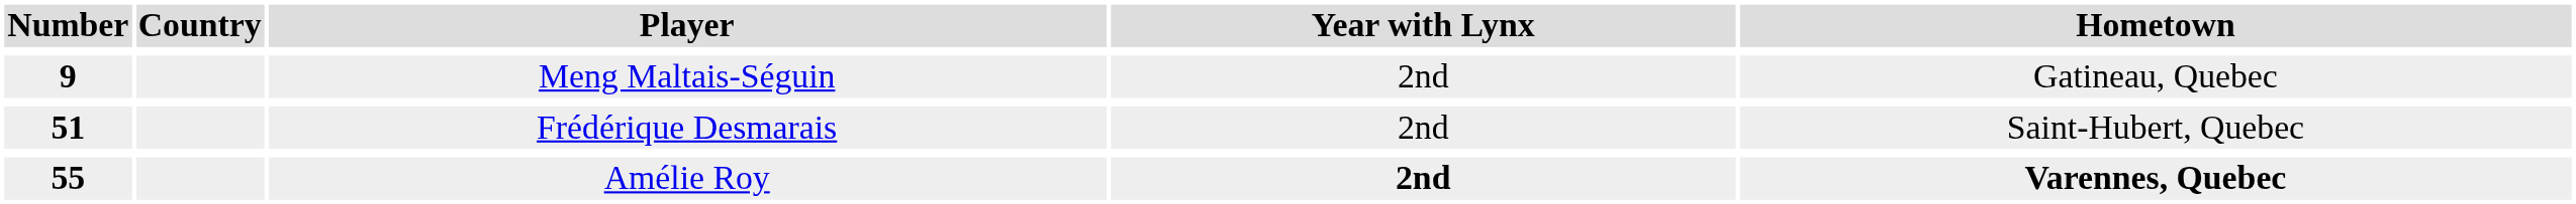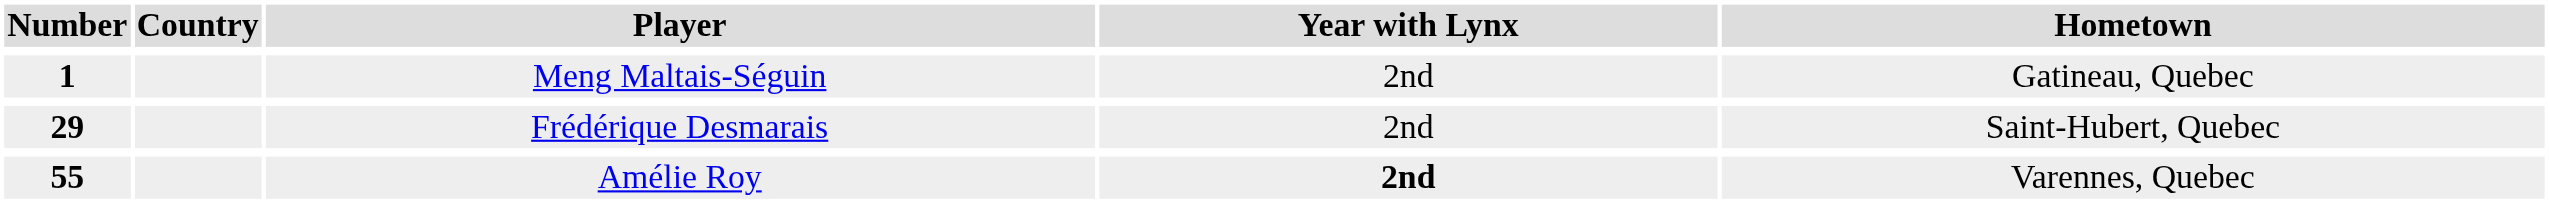 <table>
 <tr>
 <th colspan=2></th>
 </tr>
 <tr bgcolor="#dddddd">
 <th width=5%>Number</th>
 <th width=5%>Country</th>
 <th !width=10%>Player</th>
 <th !width=10%>Year with Lynx</th>
 <th !width=10%>Hometown</th>
 </tr>
 <tr>
 </tr>
 <tr bgcolor="#eeeeee">
-<td align=center><strong>9</strong></td>
+<td align=center><strong>1</strong></td>
 <td align=center></td>
 <td align=center><a href='#'>Meng Maltais-Séguin</a></td>
 <td align=center>2nd</td>
 <td align=center>Gatineau, Quebec</td>
 </tr>
 <tr>
 </tr>
 <tr bgcolor="#eeeeee">
-<td align=center><strong>51</strong></td>
+<td align=center><strong>29</strong></td>
 <td align=center></td>
 <td align=center><a href='#'>Frédérique Desmarais</a></td>
 <td align=center>2nd</td>
 <td align=center>Saint-Hubert, Quebec</td>
 </tr>
 <tr>
 </tr>
 <tr bgcolor="#eeeeee">
 <td align=center><strong>55</strong></td>
 <td align=center></td>
 <td align=center><a href='#'>Amélie Roy</a></td>
 <td align=center><strong>2nd</strong></td>
-<td align=center><strong>Varennes, Quebec</strong></td>
+<td align=center>Varennes, Quebec</td>
 </tr>
 <tr>
 </tr>
 </table>
